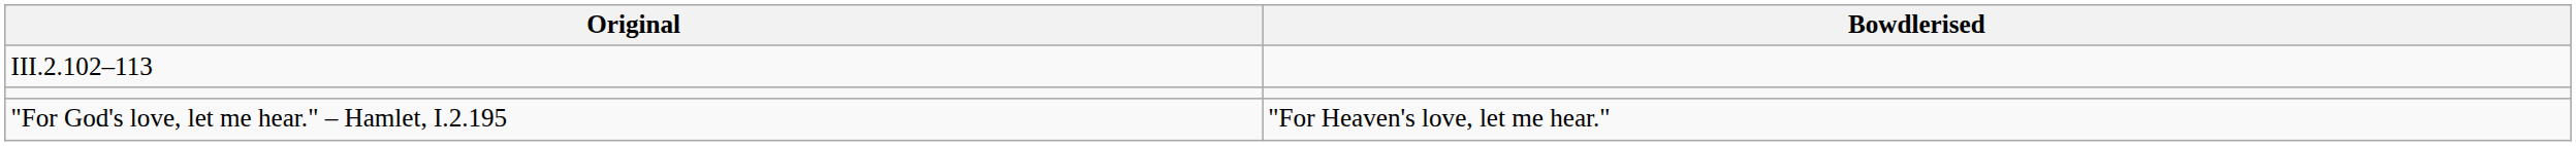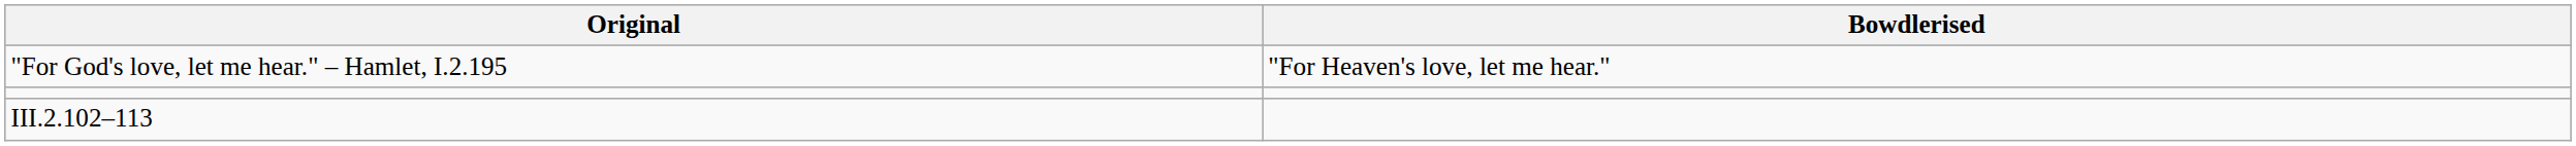 <table class="wikitable" style="width:100%">
 <tr>
 <th>Original</th>
 <th>Bowdlerised</th>
 </tr>
 <tr>
-<td>III.2.102–113<br></td>
-<td></td>
+<td style="width:49%;">"For God's love, let me hear." – Hamlet, I.2.195</td>
+<td>"For Heaven's love, let me hear."</td>
 </tr>
 <tr>
 <td></td>
 <td></td>
 </tr>
 <tr>
-<td style="width:49%;">"For God's love, let me hear." – Hamlet, I.2.195</td>
-<td>"For Heaven's love, let me hear."</td>
+<td>III.2.102–113<br></td>
+<td></td>
 </tr>
 </table>
